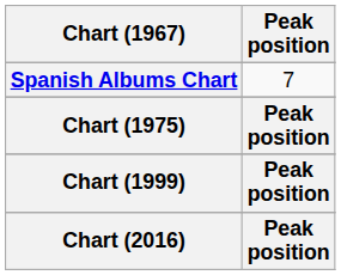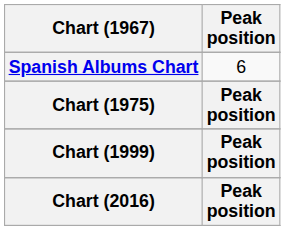 <table class="wikitable sortable plainrowheaders" style="text-align:center">
 <tr>
 <th scope="col">Chart (1967)</th>
 <th scope="col">Peak<br>position</th>
 </tr>
 <tr>
 </tr>
 <tr>
 <th scope="row"><a href='#'>Spanish Albums Chart</a></th>
-<td>7</td>
+<td>6</td>
 </tr>
 <tr>
 </tr>
 <tr>
 </tr>
 <tr>
 <th scope="col">Chart (1975)</th>
 <th scope="col">Peak<br>position</th>
 </tr>
 <tr>
 </tr>
 <tr>
 <th scope="col">Chart (1999)</th>
 <th scope="col">Peak<br>position</th>
 </tr>
 <tr>
 </tr>
 <tr>
 <th scope="col">Chart (2016)</th>
 <th scope="col">Peak<br>position</th>
 </tr>
 <tr>
 </tr>
 </table>
